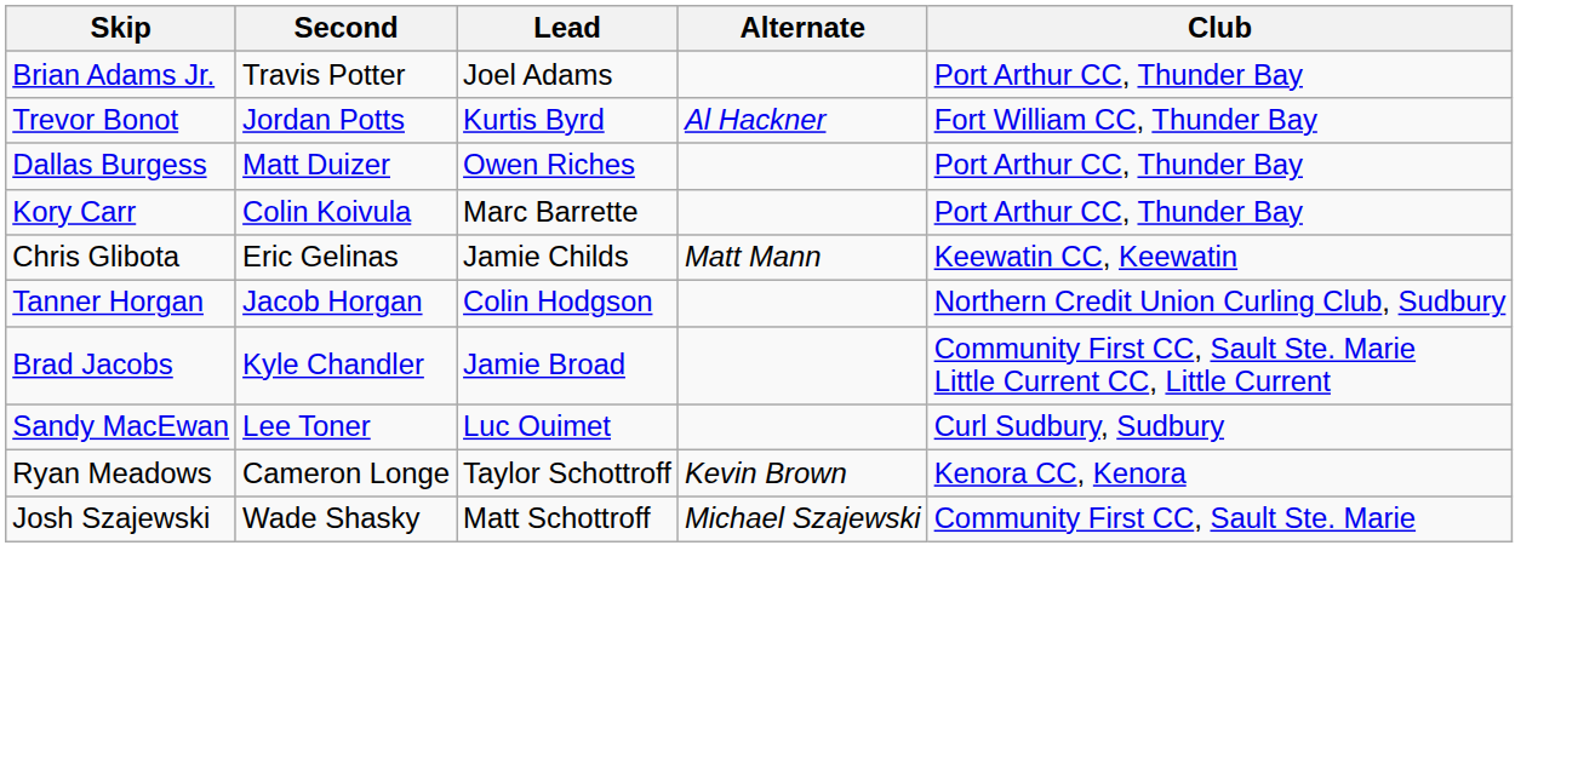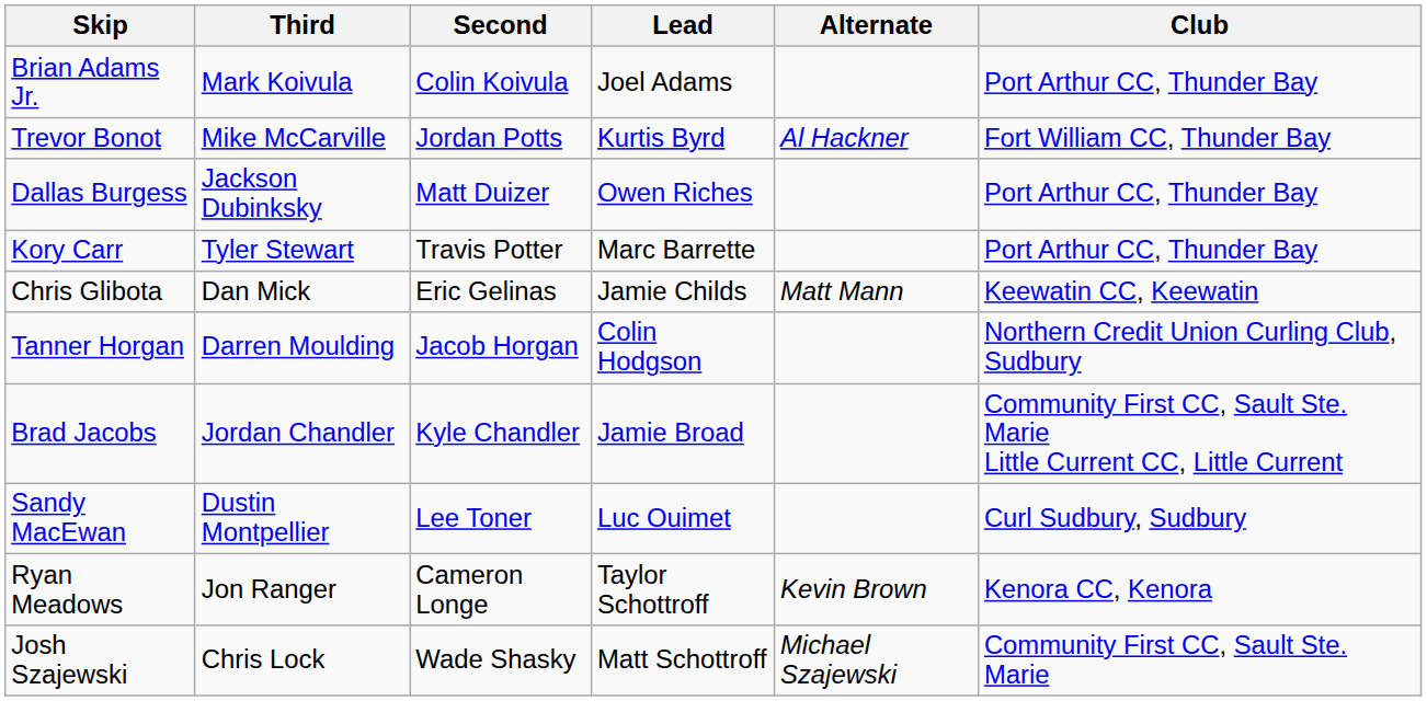 <table class="wikitable">
 <tr>
 <th scope="col">Skip</th>
+<th scope="col">Third</th>
 <th scope="col">Second</th>
 <th scope="col">Lead</th>
 <th scope="col">Alternate</th>
 <th scope="col">Club</th>
 </tr>
 <tr>
 <td><a href='#'>Brian Adams Jr.</a></td>
-<td>Travis Potter</td>
+<td><a href='#'>Mark Koivula</a></td>
+<td><a href='#'>Colin Koivula</a></td>
 <td>Joel Adams</td>
 <td></td>
 <td><a href='#'>Port Arthur CC</a>, <a href='#'>Thunder Bay</a></td>
 </tr>
 <tr>
 <td><a href='#'>Trevor Bonot</a></td>
+<td><a href='#'>Mike McCarville</a></td>
 <td><a href='#'>Jordan Potts</a></td>
 <td><a href='#'>Kurtis Byrd</a></td>
 <td><em><a href='#'>Al Hackner</a></em></td>
 <td><a href='#'>Fort William CC</a>, <a href='#'>Thunder Bay</a></td>
 </tr>
 <tr>
 <td><a href='#'>Dallas Burgess</a></td>
+<td><a href='#'>Jackson Dubinksky</a></td>
 <td><a href='#'>Matt Duizer</a></td>
 <td><a href='#'>Owen Riches</a></td>
 <td></td>
 <td><a href='#'>Port Arthur CC</a>, <a href='#'>Thunder Bay</a></td>
 </tr>
 <tr>
 <td><a href='#'>Kory Carr</a></td>
-<td><a href='#'>Colin Koivula</a></td>
+<td><a href='#'>Tyler Stewart</a></td>
+<td>Travis Potter</td>
 <td>Marc Barrette</td>
 <td></td>
 <td><a href='#'>Port Arthur CC</a>, <a href='#'>Thunder Bay</a></td>
 </tr>
 <tr>
 <td>Chris Glibota</td>
+<td>Dan Mick</td>
 <td>Eric Gelinas</td>
 <td>Jamie Childs</td>
 <td><em>Matt Mann</em></td>
 <td><a href='#'>Keewatin CC</a>, <a href='#'>Keewatin</a></td>
 </tr>
 <tr>
 <td><a href='#'>Tanner Horgan</a></td>
+<td><a href='#'>Darren Moulding</a></td>
 <td><a href='#'>Jacob Horgan</a></td>
 <td><a href='#'>Colin Hodgson</a></td>
 <td></td>
 <td><a href='#'>Northern Credit Union Curling Club</a>, <a href='#'>Sudbury</a></td>
 </tr>
 <tr>
 <td><a href='#'>Brad Jacobs</a></td>
+<td><a href='#'>Jordan Chandler</a></td>
 <td><a href='#'>Kyle Chandler</a></td>
 <td><a href='#'>Jamie Broad</a></td>
 <td></td>
 <td><a href='#'>Community First CC</a>, <a href='#'>Sault Ste. Marie</a> <br> <a href='#'>Little Current CC</a>, <a href='#'>Little Current</a></td>
 </tr>
 <tr>
 <td><a href='#'>Sandy MacEwan</a></td>
+<td><a href='#'>Dustin Montpellier</a></td>
 <td><a href='#'>Lee Toner</a></td>
 <td><a href='#'>Luc Ouimet</a></td>
 <td></td>
 <td><a href='#'>Curl Sudbury</a>, <a href='#'>Sudbury</a></td>
 </tr>
 <tr>
 <td>Ryan Meadows</td>
+<td>Jon Ranger</td>
 <td>Cameron Longe</td>
 <td>Taylor Schottroff</td>
 <td><em>Kevin Brown</em></td>
 <td><a href='#'>Kenora CC</a>, <a href='#'>Kenora</a></td>
 </tr>
 <tr>
 <td>Josh Szajewski</td>
+<td>Chris Lock</td>
 <td>Wade Shasky</td>
 <td>Matt Schottroff</td>
 <td><em>Michael Szajewski</em></td>
 <td><a href='#'>Community First CC</a>, <a href='#'>Sault Ste. Marie</a></td>
 </tr>
 </table>
